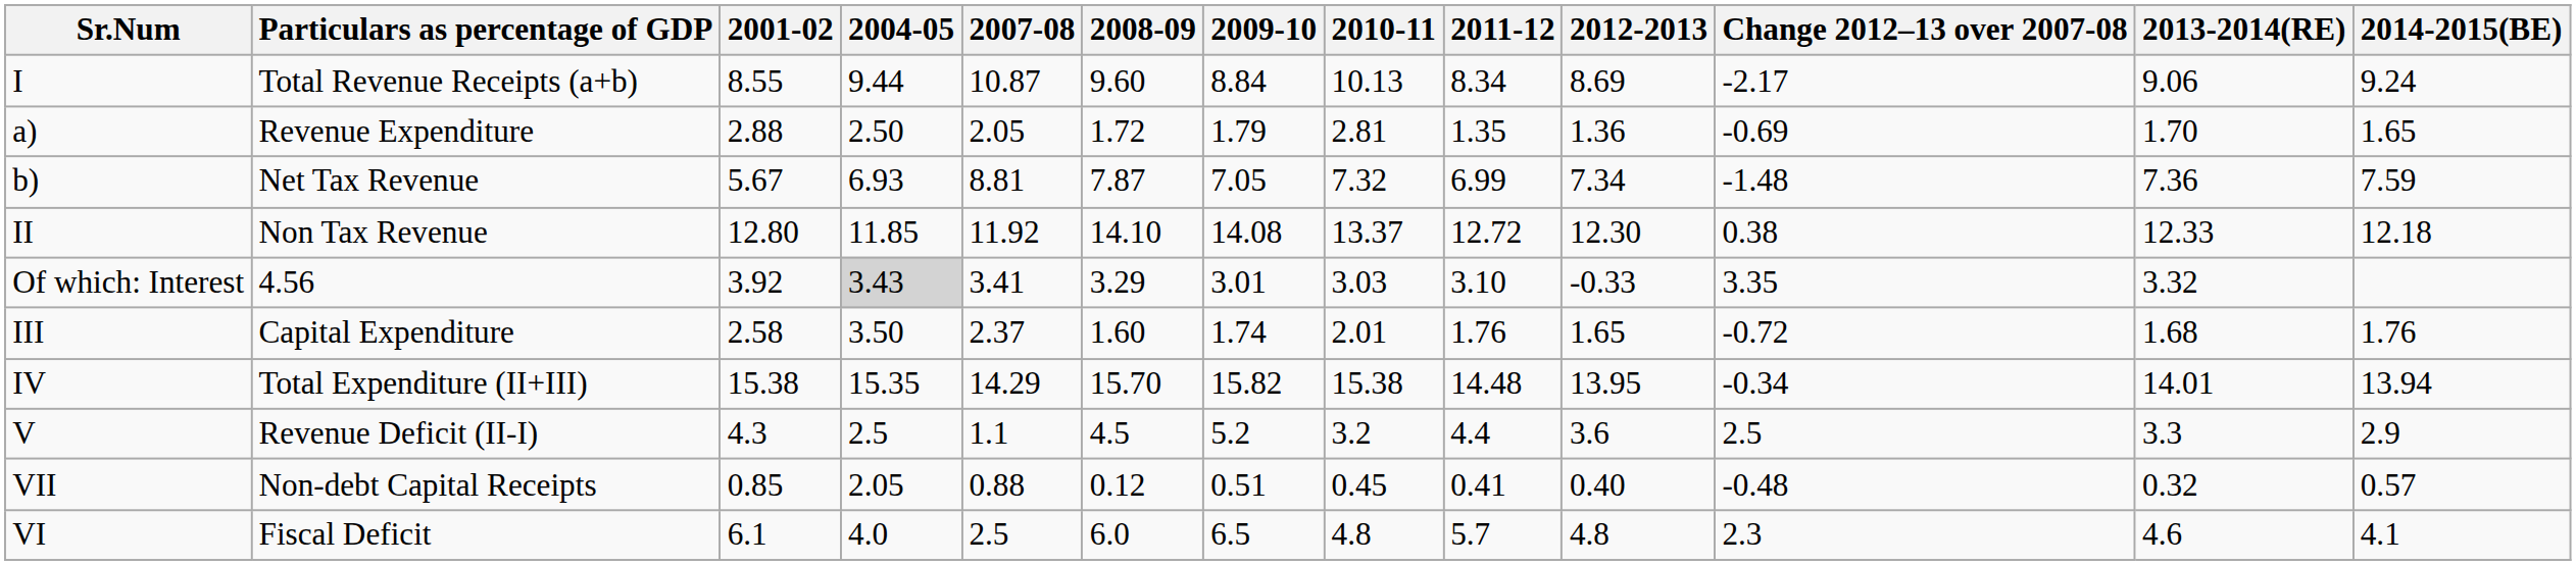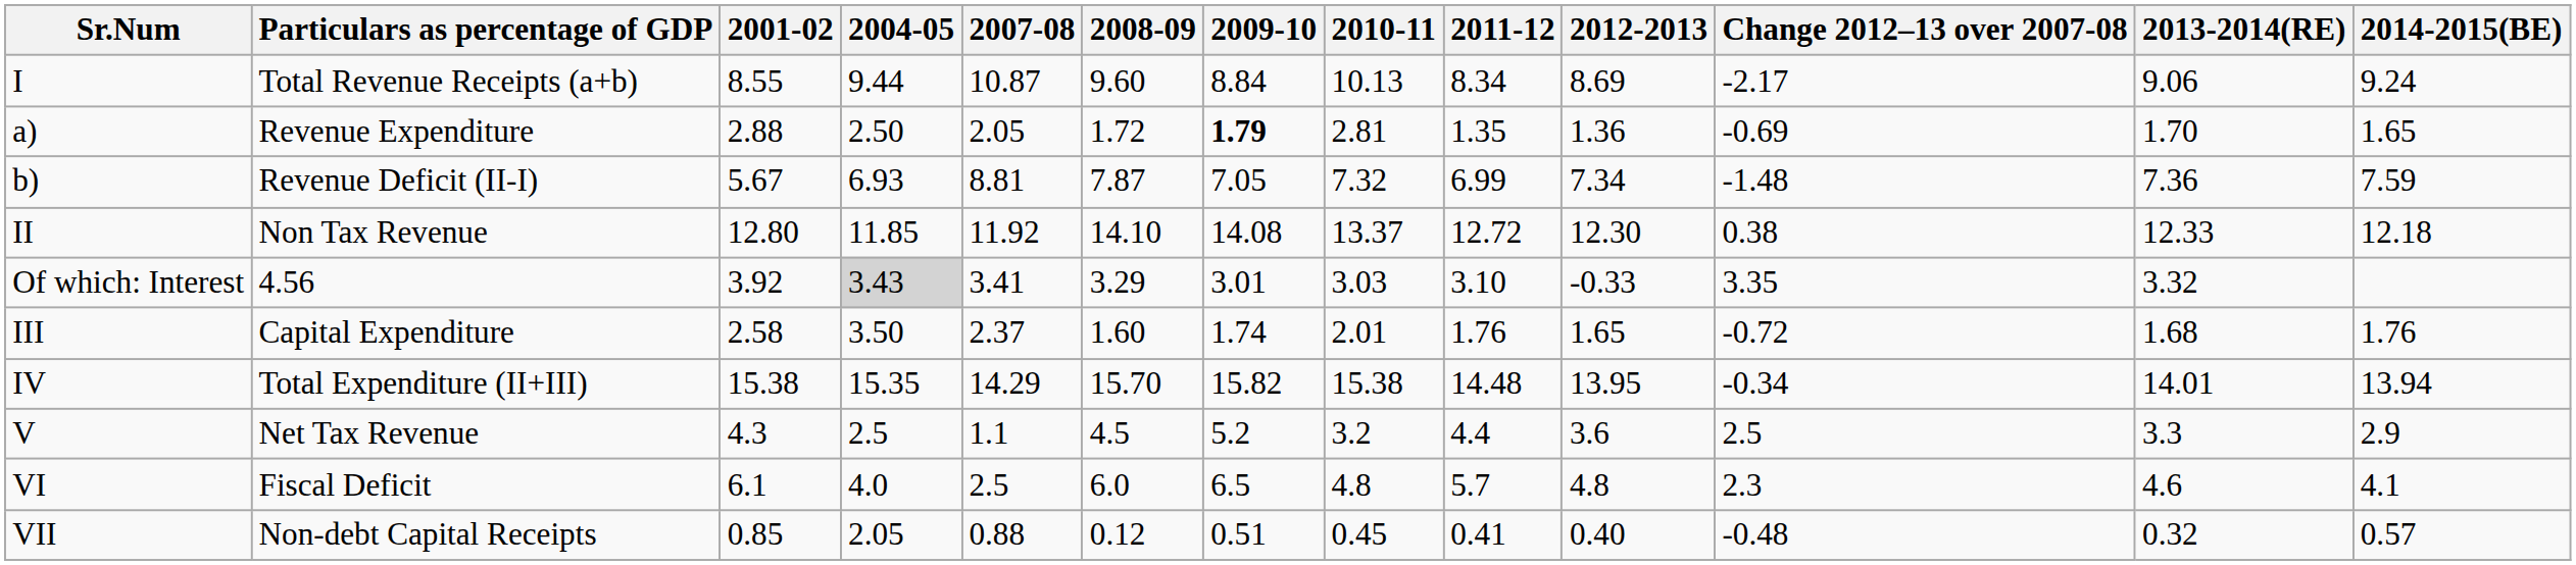 <table class="wikitable">
 <tr>
 <th>Sr.Num</th>
 <th>Particulars as percentage of GDP</th>
 <th>2001-02</th>
 <th>2004-05</th>
 <th>2007-08</th>
 <th>2008-09</th>
 <th>2009-10</th>
 <th>2010-11</th>
 <th>2011-12</th>
 <th>2012-2013</th>
 <th>Change 2012–13 over 2007-08</th>
 <th>2013-2014(RE)</th>
 <th>2014-2015(BE)</th>
 </tr>
 <tr>
 <td>I</td>
 <td>Total Revenue Receipts (a+b)</td>
 <td>8.55</td>
 <td>9.44</td>
 <td>10.87</td>
 <td>9.60</td>
 <td>8.84</td>
 <td>10.13</td>
 <td>8.34</td>
 <td>8.69</td>
 <td>-2.17</td>
 <td>9.06</td>
 <td>9.24</td>
 </tr>
 <tr>
 <td>a)</td>
 <td>Revenue Expenditure</td>
 <td>2.88</td>
 <td>2.50</td>
 <td>2.05</td>
 <td>1.72</td>
-<td>1.79</td>
+<td><strong>1.79</strong></td>
 <td>2.81</td>
 <td>1.35</td>
 <td>1.36</td>
 <td>-0.69</td>
 <td>1.70</td>
 <td>1.65</td>
 </tr>
 <tr>
 <td>b)</td>
-<td>Net Tax Revenue</td>
+<td>Revenue Deficit (II-I)</td>
 <td>5.67</td>
 <td>6.93</td>
 <td>8.81</td>
 <td>7.87</td>
 <td>7.05</td>
 <td>7.32</td>
 <td>6.99</td>
 <td>7.34</td>
 <td>-1.48</td>
 <td>7.36</td>
 <td>7.59</td>
 </tr>
 <tr>
 <td>II</td>
 <td>Non Tax Revenue</td>
 <td>12.80</td>
 <td>11.85</td>
 <td>11.92</td>
 <td>14.10</td>
 <td>14.08</td>
 <td>13.37</td>
 <td>12.72</td>
 <td>12.30</td>
 <td>0.38</td>
 <td>12.33</td>
 <td>12.18</td>
 </tr>
 <tr>
 <td>Of which: Interest</td>
 <td>4.56</td>
 <td>3.92</td>
 <td style="background: lightgrey;">3.43</td>
 <td>3.41</td>
 <td>3.29</td>
 <td>3.01</td>
 <td>3.03</td>
 <td>3.10</td>
 <td>-0.33</td>
 <td>3.35</td>
 <td>3.32</td>
 </tr>
 <tr>
 <td>III</td>
 <td>Capital Expenditure</td>
 <td>2.58</td>
 <td>3.50</td>
 <td>2.37</td>
 <td>1.60</td>
 <td>1.74</td>
 <td>2.01</td>
 <td>1.76</td>
 <td>1.65</td>
 <td>-0.72</td>
 <td>1.68</td>
 <td>1.76</td>
 </tr>
 <tr>
 <td>IV</td>
 <td>Total Expenditure (II+III)</td>
 <td>15.38</td>
 <td>15.35</td>
 <td>14.29</td>
 <td>15.70</td>
 <td>15.82</td>
 <td>15.38</td>
 <td>14.48</td>
 <td>13.95</td>
 <td>-0.34</td>
 <td>14.01</td>
 <td>13.94</td>
 </tr>
 <tr>
 <td>V</td>
-<td>Revenue Deficit (II-I)</td>
+<td>Net Tax Revenue</td>
 <td>4.3</td>
 <td>2.5</td>
 <td>1.1</td>
 <td>4.5</td>
 <td>5.2</td>
 <td>3.2</td>
 <td>4.4</td>
 <td>3.6</td>
 <td>2.5</td>
 <td>3.3</td>
 <td>2.9</td>
+</tr>
+<tr>
+<td>VI</td>
+<td>Fiscal Deficit</td>
+<td>6.1</td>
+<td>4.0</td>
+<td>2.5</td>
+<td>6.0</td>
+<td>6.5</td>
+<td>4.8</td>
+<td>5.7</td>
+<td>4.8</td>
+<td>2.3</td>
+<td>4.6</td>
+<td>4.1</td>
 </tr>
 <tr>
 <td>VII</td>
 <td>Non-debt Capital Receipts</td>
 <td>0.85</td>
 <td>2.05</td>
 <td>0.88</td>
 <td>0.12</td>
 <td>0.51</td>
 <td>0.45</td>
 <td>0.41</td>
 <td>0.40</td>
 <td>-0.48</td>
 <td>0.32</td>
 <td>0.57</td>
 </tr>
-<tr>
-<td>VI</td>
-<td>Fiscal Deficit</td>
-<td>6.1</td>
-<td>4.0</td>
-<td>2.5</td>
-<td>6.0</td>
-<td>6.5</td>
-<td>4.8</td>
-<td>5.7</td>
-<td>4.8</td>
-<td>2.3</td>
-<td>4.6</td>
-<td>4.1</td>
-</tr>
 </table>
